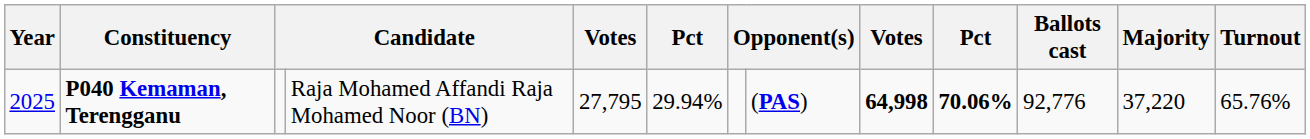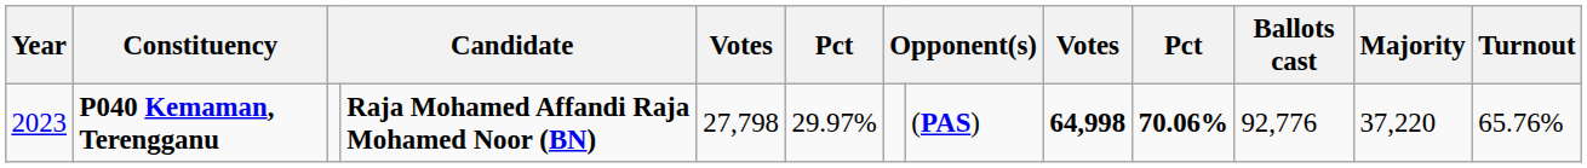 <table class="wikitable" style="margin:0.5em ; font-size:95%">
 <tr>
 <th>Year</th>
 <th>Constituency</th>
 <th colspan=2>Candidate</th>
 <th>Votes</th>
 <th>Pct</th>
 <th colspan=2>Opponent(s)</th>
 <th>Votes</th>
 <th>Pct</th>
 <th>Ballots cast</th>
 <th>Majority</th>
 <th>Turnout</th>
 </tr>
 <tr>
-<td><a href='#'>2025</a></td>
+<td><a href='#'>2023</a></td>
 <td><strong>P040 <a href='#'>Kemaman</a>, Terengganu</strong></td>
 <td></td>
-<td>Raja Mohamed Affandi Raja Mohamed Noor (<a href='#'>BN</a>)</td>
-<td align="right">27,795</td>
-<td>29.94%</td>
+<td><strong>Raja Mohamed Affandi Raja Mohamed Noor (<a href='#'>BN</a>)</strong></td>
+<td align="right">27,798</td>
+<td>29.97%</td>
 <td></td>
 <td rowspan=4> (<strong><a href='#'>PAS</a></strong>)</td>
 <td rowspan=4 align="right"><strong>64,998</strong></td>
 <td rowspan=4><strong>70.06%</strong></td>
 <td rowspan=4>92,776</td>
 <td rowspan=4>37,220</td>
 <td rowspan=4>65.76%</td>
 </tr>
 </table>
